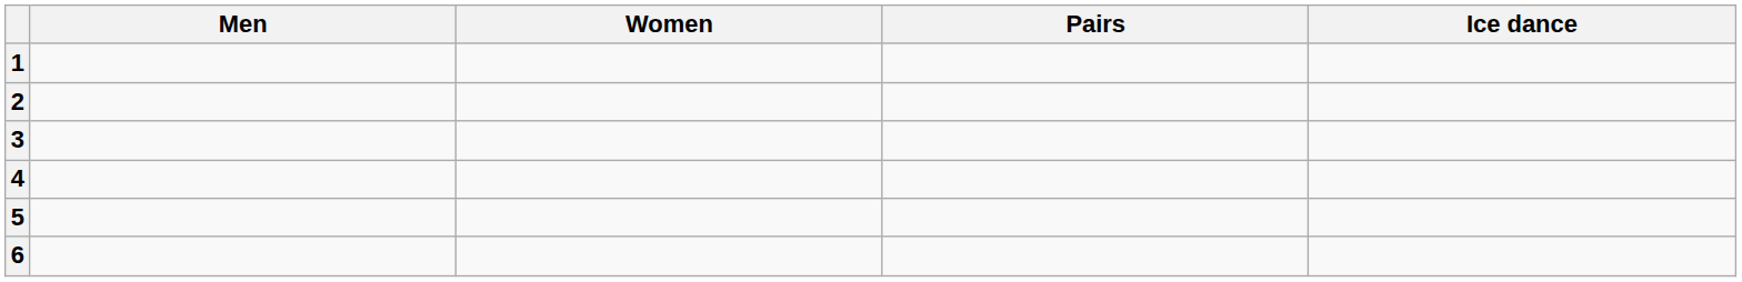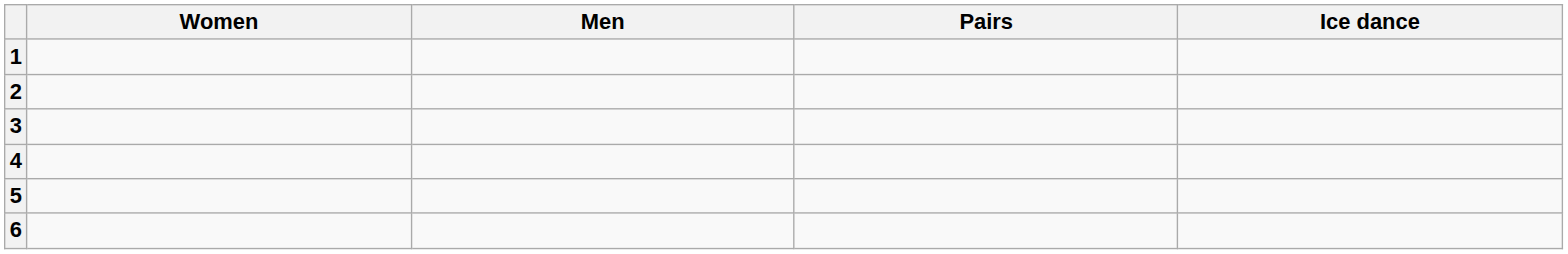 <table class="wikitable unsortable" style="text-align:left; width:90%">
 <tr>
 <th scope="col"></th>
+<th scope="col" style="width:25%">Women</th>
 <th scope="col" style="width:25%">Men</th>
-<th scope="col" style="width:25%">Women</th>
 <th scope="col" style="width:25%">Pairs</th>
 <th scope="col" style="width:25%">Ice dance</th>
 </tr>
 <tr>
 <th scope="row">1</th>
 <td></td>
 <td></td>
 <td></td>
 <td></td>
 </tr>
 <tr>
 <th scope="row">2</th>
 <td></td>
 <td></td>
 <td></td>
 <td></td>
 </tr>
 <tr>
 <th scope="row">3</th>
 <td></td>
 <td></td>
 <td></td>
 <td></td>
 </tr>
 <tr>
 <th scope="row">4</th>
 <td></td>
 <td></td>
 <td></td>
 <td></td>
 </tr>
 <tr>
 <th scope="row">5</th>
 <td></td>
 <td></td>
 <td></td>
 <td></td>
 </tr>
 <tr>
 <th scope="row">6</th>
 <td></td>
 <td></td>
 <td></td>
 <td></td>
 </tr>
 </table>
